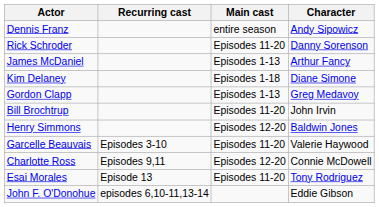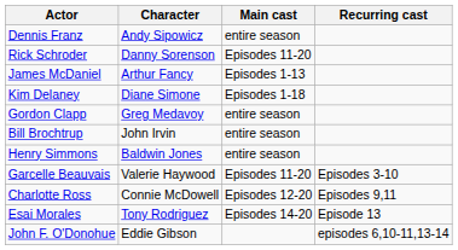 <table class="wikitable sortable" border="1">
 <tr>
 <th>Actor</th>
+<th>Character</th>
+<th>Main cast</th>
 <th>Recurring cast</th>
-<th>Main cast</th>
-<th>Character</th>
 </tr>
 <tr>
 <td><a href='#'>Dennis Franz</a></td>
+<td><a href='#'>Andy Sipowicz</a></td>
+<td>entire season</td>
 <td></td>
-<td>entire season</td>
-<td><a href='#'>Andy Sipowicz</a></td>
 </tr>
 <tr>
 <td><a href='#'>Rick Schroder</a></td>
+<td><a href='#'>Danny Sorenson</a></td>
+<td>Episodes 11-20</td>
 <td></td>
-<td>Episodes 11-20</td>
-<td><a href='#'>Danny Sorenson</a></td>
 </tr>
 <tr>
 <td><a href='#'>James McDaniel</a></td>
+<td><a href='#'>Arthur Fancy</a></td>
+<td>Episodes 1-13</td>
 <td></td>
-<td>Episodes 1-13</td>
-<td><a href='#'>Arthur Fancy</a></td>
 </tr>
 <tr>
 <td><a href='#'>Kim Delaney</a></td>
+<td><a href='#'>Diane Simone</a></td>
+<td>Episodes 1-18</td>
 <td></td>
-<td>Episodes 1-18</td>
-<td><a href='#'>Diane Simone</a></td>
 </tr>
 <tr>
 <td><a href='#'>Gordon Clapp</a></td>
+<td><a href='#'>Greg Medavoy</a></td>
+<td>entire season</td>
 <td></td>
-<td>Episodes 1-13</td>
-<td><a href='#'>Greg Medavoy</a></td>
 </tr>
 <tr>
 <td><a href='#'>Bill Brochtrup</a></td>
+<td>John Irvin</td>
+<td>entire season</td>
 <td></td>
-<td>Episodes 11-20</td>
-<td>John Irvin</td>
 </tr>
 <tr>
 <td><a href='#'>Henry Simmons</a></td>
+<td><a href='#'>Baldwin Jones</a></td>
+<td>entire season</td>
 <td></td>
-<td>Episodes 12-20</td>
-<td><a href='#'>Baldwin Jones</a></td>
 </tr>
 <tr>
 <td><a href='#'>Garcelle Beauvais</a></td>
+<td>Valerie Haywood</td>
+<td>Episodes 11-20</td>
 <td>Episodes 3-10</td>
-<td>Episodes 11-20</td>
-<td>Valerie Haywood</td>
 </tr>
 <tr>
 <td><a href='#'>Charlotte Ross</a></td>
+<td>Connie McDowell</td>
+<td>Episodes 12-20</td>
 <td>Episodes 9,11</td>
-<td>Episodes 12-20</td>
-<td>Connie McDowell</td>
 </tr>
 <tr>
 <td><a href='#'>Esai Morales</a></td>
+<td><a href='#'>Tony Rodriguez</a></td>
+<td>Episodes 14-20</td>
 <td>Episode 13</td>
-<td>Episodes 11-20</td>
-<td><a href='#'>Tony Rodriguez</a></td>
 </tr>
 <tr>
 <td><a href='#'>John F. O'Donohue</a></td>
+<td>Eddie Gibson</td>
+<td></td>
 <td>episodes 6,10-11,13-14</td>
-<td></td>
-<td>Eddie Gibson</td>
 </tr>
 </table>
